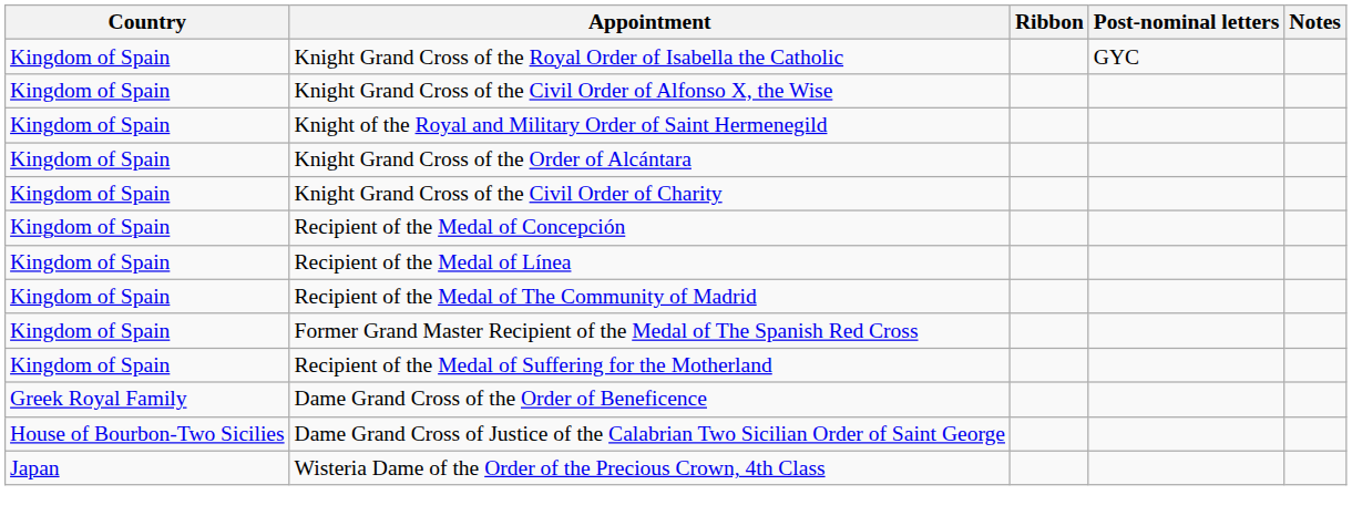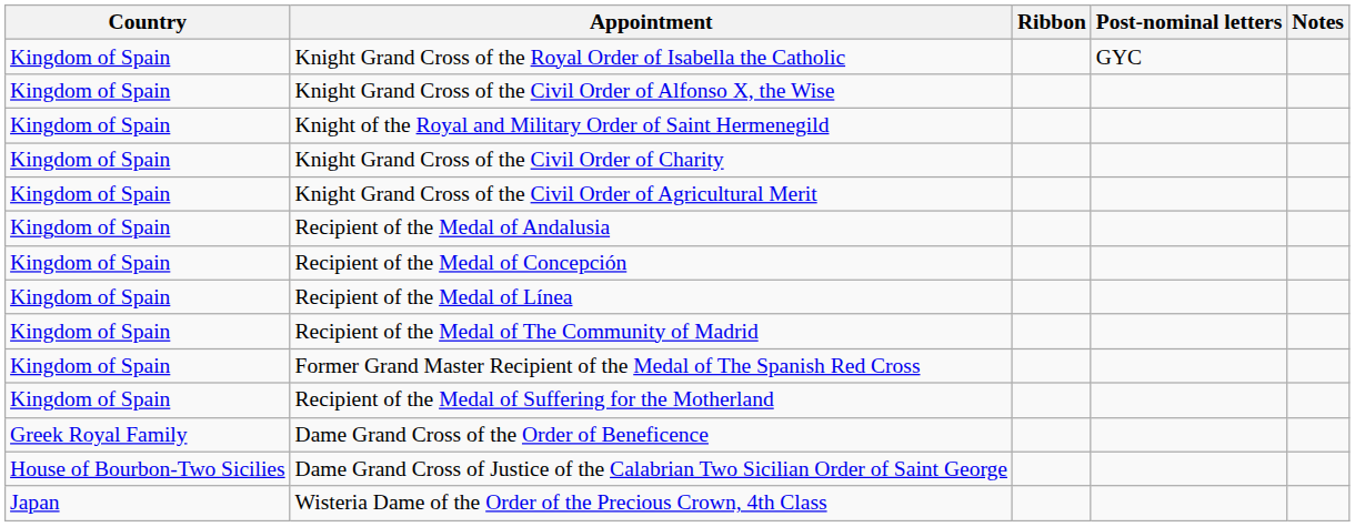 <table class="wikitable sortable">
 <tr>
 <th>Country</th>
 <th>Appointment</th>
 <th>Ribbon</th>
 <th>Post-nominal letters</th>
 <th>Notes</th>
 </tr>
 <tr>
 <td><a href='#'>Kingdom of Spain</a></td>
 <td>Knight Grand Cross of the <a href='#'>Royal Order of Isabella the Catholic</a></td>
 <td></td>
 <td>GYC</td>
 <td></td>
 </tr>
 <tr>
 <td><a href='#'>Kingdom of Spain</a></td>
 <td>Knight Grand Cross of the <a href='#'>Civil Order of Alfonso X, the Wise</a></td>
 <td></td>
 <td></td>
 <td></td>
 </tr>
 <tr>
 <td><a href='#'>Kingdom of Spain</a></td>
 <td>Knight of the <a href='#'>Royal and Military Order of Saint Hermenegild</a></td>
 <td></td>
 <td></td>
 <td></td>
 </tr>
 <tr>
 <td><a href='#'>Kingdom of Spain</a></td>
-<td>Knight Grand Cross of the <a href='#'>Order of Alcántara</a></td>
+<td>Knight Grand Cross of the <a href='#'>Civil Order of Charity</a></td>
 <td></td>
 <td></td>
 <td></td>
 </tr>
 <tr>
 <td><a href='#'>Kingdom of Spain</a></td>
-<td>Knight Grand Cross of the <a href='#'>Civil Order of Charity</a></td>
+<td>Knight Grand Cross of the <a href='#'>Civil Order of Agricultural Merit</a></td>
+<td></td>
+<td></td>
+<td></td>
+</tr>
+<tr>
+<td><a href='#'>Kingdom of Spain</a></td>
+<td>Recipient of the <a href='#'>Medal of Andalusia</a></td>
 <td></td>
 <td></td>
 <td></td>
 </tr>
 <tr>
 <td><a href='#'>Kingdom of Spain</a></td>
 <td>Recipient of the <a href='#'>Medal of Concepción</a></td>
 <td></td>
 <td></td>
 <td></td>
 </tr>
 <tr>
 <td><a href='#'>Kingdom of Spain</a></td>
 <td>Recipient of the <a href='#'>Medal of Línea</a></td>
 <td></td>
 <td></td>
 <td></td>
 </tr>
 <tr>
 <td><a href='#'>Kingdom of Spain</a></td>
 <td>Recipient of the <a href='#'>Medal of The Community of Madrid</a></td>
 <td></td>
 <td></td>
 <td></td>
 </tr>
 <tr>
 <td><a href='#'>Kingdom of Spain</a></td>
 <td>Former Grand Master Recipient of the <a href='#'>Medal of The Spanish Red Cross</a></td>
 <td></td>
 <td></td>
 <td></td>
 </tr>
 <tr>
 <td><a href='#'>Kingdom of Spain</a></td>
 <td>Recipient of the <a href='#'>Medal of Suffering for the Motherland</a></td>
 <td></td>
 <td></td>
 <td></td>
 </tr>
 <tr>
 <td><a href='#'>Greek Royal Family</a></td>
 <td>Dame Grand Cross of the <a href='#'>Order of Beneficence</a></td>
 <td></td>
 <td></td>
 <td></td>
 </tr>
 <tr>
 <td><a href='#'>House of Bourbon-Two Sicilies</a></td>
 <td>Dame Grand Cross of Justice of the <a href='#'>Calabrian Two Sicilian Order of Saint George</a></td>
 <td></td>
 <td></td>
 <td></td>
 </tr>
 <tr>
 <td><a href='#'>Japan</a></td>
 <td>Wisteria Dame of the <a href='#'>Order of the Precious Crown, 4th Class</a></td>
 <td></td>
 <td></td>
 <td></td>
 </tr>
 </table>
